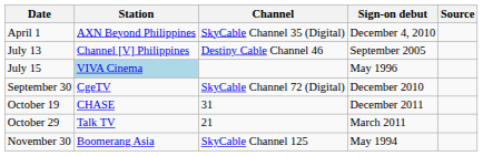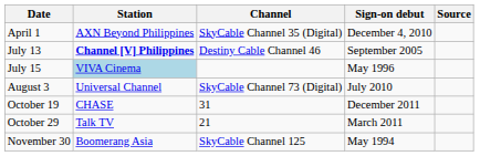 <table class="wikitable">
 <tr>
 <th>Date</th>
 <th>Station</th>
 <th>Channel</th>
 <th>Sign-on debut</th>
 <th>Source</th>
 </tr>
 <tr>
 <td>April 1</td>
 <td><a href='#'>AXN Beyond Philippines</a></td>
 <td><a href='#'>SkyCable</a> Channel 35 (Digital)</td>
 <td>December 4, 2010</td>
 <td></td>
 </tr>
 <tr>
 <td>July 13</td>
-<td><a href='#'>Channel [V] Philippines</a></td>
+<td><strong><a href='#'>Channel [V] Philippines</a></strong></td>
 <td><a href='#'>Destiny Cable</a> Channel 46</td>
 <td>September 2005</td>
 <td></td>
 </tr>
 <tr>
 <td>July 15</td>
 <td style="background: lightblue;"><a href='#'>VIVA Cinema</a></td>
 <td></td>
 <td>May 1996</td>
 <td></td>
 </tr>
 <tr>
-<td>September 30</td>
-<td><a href='#'>CgeTV</a></td>
-<td><a href='#'>SkyCable</a> Channel 72 (Digital)</td>
-<td>December 2010</td>
+<td>August 3</td>
+<td><a href='#'>Universal Channel</a></td>
+<td><a href='#'>SkyCable</a> Channel 73 (Digital)</td>
+<td>July 2010</td>
 <td></td>
 </tr>
 <tr>
 <td>October 19</td>
 <td><a href='#'>CHASE</a></td>
 <td>31</td>
 <td>December 2011</td>
 <td></td>
 </tr>
 <tr>
 <td>October 29</td>
 <td><a href='#'>Talk TV</a></td>
 <td>21</td>
 <td>March 2011</td>
 <td></td>
 </tr>
 <tr>
 <td>November 30</td>
 <td><a href='#'>Boomerang Asia</a></td>
 <td><a href='#'>SkyCable</a> Channel 125</td>
 <td>May 1994</td>
 <td></td>
 </tr>
 </table>
